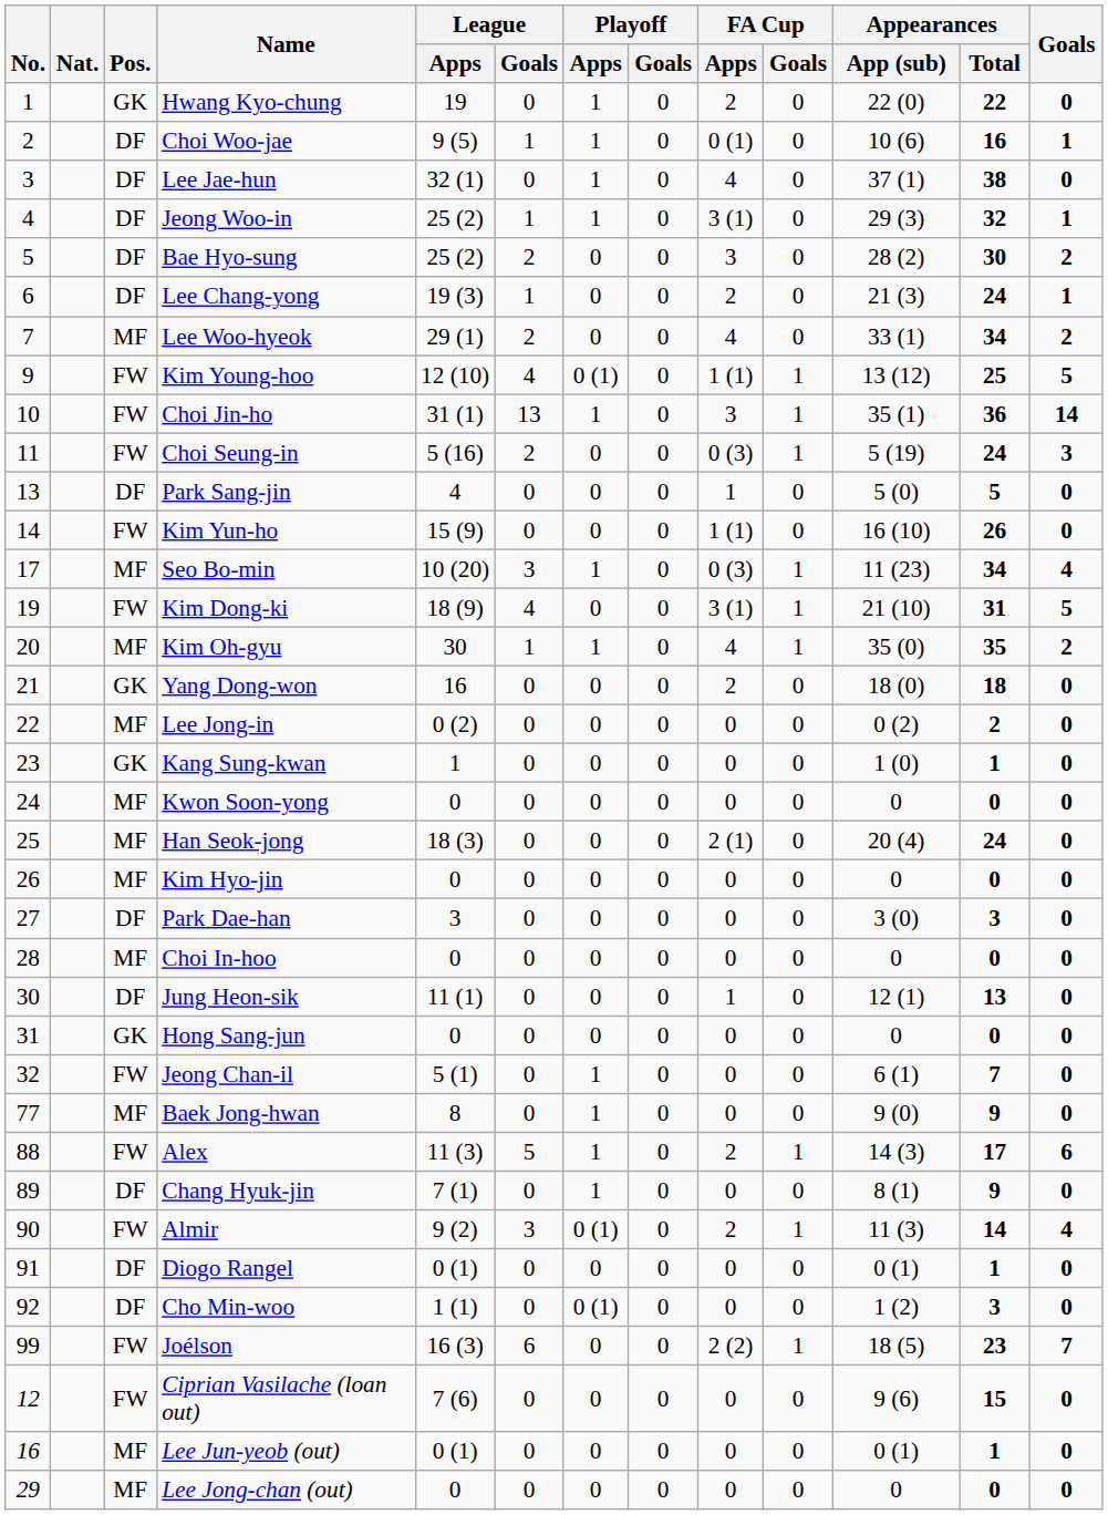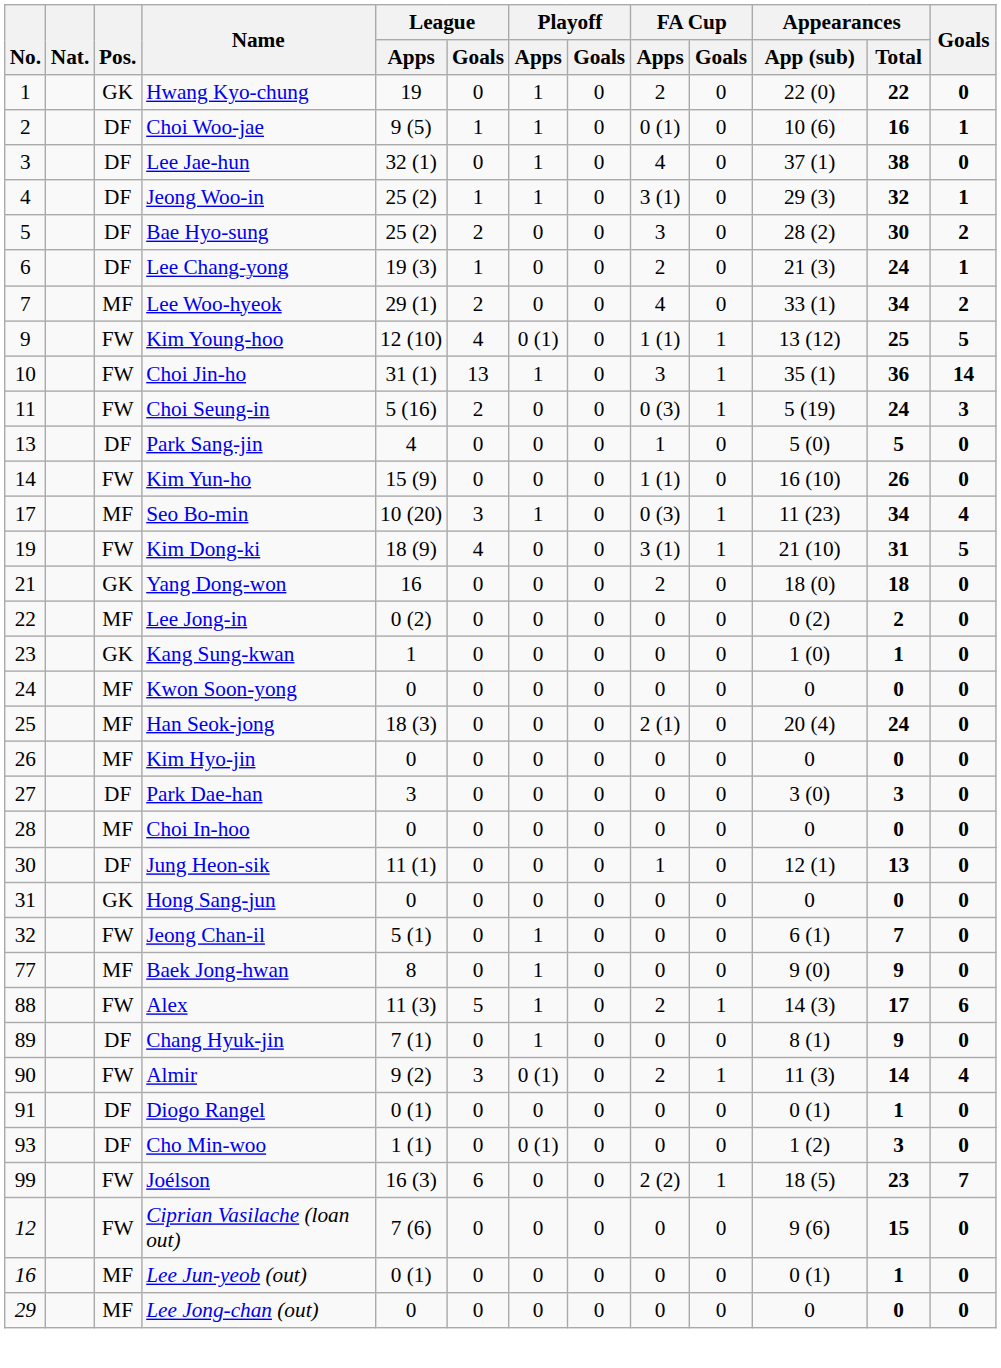 <table class="wikitable" style="font-size: 95%; text-align: center;">
 <tr>
 <th rowspan="2" valign="bottom">No.</th>
 <th rowspan="2" valign="bottom">Nat.</th>
 <th rowspan="2" valign="bottom">Pos.</th>
 <th rowspan="2" width="160">Name</th>
 <th colspan="2" width="80">League</th>
 <th colspan="2" width="80">Playoff</th>
 <th colspan="2" width="80">FA Cup</th>
 <th colspan="2" width="120">Appearances</th>
 <th rowspan="2" width="40">Goals</th>
 </tr>
 <tr>
 <th>Apps</th>
 <th>Goals</th>
 <th>Apps</th>
 <th>Goals</th>
 <th>Apps</th>
 <th>Goals</th>
 <th>App (sub)</th>
 <th>Total</th>
 </tr>
 <tr>
 <td>1</td>
 <td></td>
 <td>GK</td>
 <td align="left"><a href='#'>Hwang Kyo-chung</a></td>
 <td>19</td>
 <td>0</td>
 <td>1</td>
 <td>0</td>
 <td>2</td>
 <td>0</td>
 <td>22 (0)</td>
 <td><strong>22</strong></td>
 <td><strong>0</strong></td>
 </tr>
 <tr>
 <td>2</td>
 <td></td>
 <td>DF</td>
 <td align="left"><a href='#'>Choi Woo-jae</a></td>
 <td>9 (5)</td>
 <td>1</td>
 <td>1</td>
 <td>0</td>
 <td>0 (1)</td>
 <td>0</td>
 <td>10 (6)</td>
 <td><strong>16</strong></td>
 <td><strong>1</strong></td>
 </tr>
 <tr>
 <td>3</td>
 <td></td>
 <td>DF</td>
 <td align="left"><a href='#'>Lee Jae-hun</a></td>
 <td>32 (1)</td>
 <td>0</td>
 <td>1</td>
 <td>0</td>
 <td>4</td>
 <td>0</td>
 <td>37 (1)</td>
 <td><strong>38</strong></td>
 <td><strong>0</strong></td>
 </tr>
 <tr>
 <td>4</td>
 <td></td>
 <td>DF</td>
 <td align="left"><a href='#'>Jeong Woo-in</a></td>
 <td>25 (2)</td>
 <td>1</td>
 <td>1</td>
 <td>0</td>
 <td>3 (1)</td>
 <td>0</td>
 <td>29 (3)</td>
 <td><strong>32</strong></td>
 <td><strong>1</strong></td>
 </tr>
 <tr>
 <td>5</td>
 <td></td>
 <td>DF</td>
 <td align="left"><a href='#'>Bae Hyo-sung</a></td>
 <td>25 (2)</td>
 <td>2</td>
 <td>0</td>
 <td>0</td>
 <td>3</td>
 <td>0</td>
 <td>28 (2)</td>
 <td><strong>30</strong></td>
 <td><strong>2</strong></td>
 </tr>
 <tr>
 <td>6</td>
 <td></td>
 <td>DF</td>
 <td align="left"><a href='#'>Lee Chang-yong</a></td>
 <td>19 (3)</td>
 <td>1</td>
 <td>0</td>
 <td>0</td>
 <td>2</td>
 <td>0</td>
 <td>21 (3)</td>
 <td><strong>24</strong></td>
 <td><strong>1</strong></td>
 </tr>
 <tr>
 <td>7</td>
 <td></td>
 <td>MF</td>
 <td align="left"><a href='#'>Lee Woo-hyeok</a></td>
 <td>29 (1)</td>
 <td>2</td>
 <td>0</td>
 <td>0</td>
 <td>4</td>
 <td>0</td>
 <td>33 (1)</td>
 <td><strong>34</strong></td>
 <td><strong>2</strong></td>
 </tr>
 <tr>
 <td>9</td>
 <td></td>
 <td>FW</td>
 <td align="left"><a href='#'>Kim Young-hoo</a></td>
 <td>12 (10)</td>
 <td>4</td>
 <td>0 (1)</td>
 <td>0</td>
 <td>1 (1)</td>
 <td>1</td>
 <td>13 (12)</td>
 <td><strong>25</strong></td>
 <td><strong>5</strong></td>
 </tr>
 <tr>
 <td>10</td>
 <td></td>
 <td>FW</td>
 <td align="left"><a href='#'>Choi Jin-ho</a></td>
 <td>31 (1)</td>
 <td>13</td>
 <td>1</td>
 <td>0</td>
 <td>3</td>
 <td>1</td>
 <td>35 (1)</td>
 <td><strong>36</strong></td>
 <td><strong>14</strong></td>
 </tr>
 <tr>
 <td>11</td>
 <td></td>
 <td>FW</td>
 <td align="left"><a href='#'>Choi Seung-in</a></td>
 <td>5 (16)</td>
 <td>2</td>
 <td>0</td>
 <td>0</td>
 <td>0 (3)</td>
 <td>1</td>
 <td>5 (19)</td>
 <td><strong>24</strong></td>
 <td><strong>3</strong></td>
 </tr>
 <tr>
 <td>13</td>
 <td></td>
 <td>DF</td>
 <td align="left"><a href='#'>Park Sang-jin</a></td>
 <td>4</td>
 <td>0</td>
 <td>0</td>
 <td>0</td>
 <td>1</td>
 <td>0</td>
 <td>5 (0)</td>
 <td><strong>5</strong></td>
 <td><strong>0</strong></td>
 </tr>
 <tr>
 <td>14</td>
 <td></td>
 <td>FW</td>
 <td align="left"><a href='#'>Kim Yun-ho</a></td>
 <td>15 (9)</td>
 <td>0</td>
 <td>0</td>
 <td>0</td>
 <td>1 (1)</td>
 <td>0</td>
 <td>16 (10)</td>
 <td><strong>26</strong></td>
 <td><strong>0</strong></td>
 </tr>
 <tr>
 <td>17</td>
 <td></td>
 <td>MF</td>
 <td align="left"><a href='#'>Seo Bo-min</a></td>
 <td>10 (20)</td>
 <td>3</td>
 <td>1</td>
 <td>0</td>
 <td>0 (3)</td>
 <td>1</td>
 <td>11 (23)</td>
 <td><strong>34</strong></td>
 <td><strong>4</strong></td>
 </tr>
 <tr>
 <td>19</td>
 <td></td>
 <td>FW</td>
 <td align="left"><a href='#'>Kim Dong-ki</a></td>
 <td>18 (9)</td>
 <td>4</td>
 <td>0</td>
 <td>0</td>
 <td>3 (1)</td>
 <td>1</td>
 <td>21 (10)</td>
 <td><strong>31</strong></td>
 <td><strong>5</strong></td>
-</tr>
-<tr>
-<td>20</td>
-<td></td>
-<td>MF</td>
-<td align="left"><a href='#'>Kim Oh-gyu</a></td>
-<td>30</td>
-<td>1</td>
-<td>1</td>
-<td>0</td>
-<td>4</td>
-<td>1</td>
-<td>35 (0)</td>
-<td><strong>35</strong></td>
-<td><strong>2</strong></td>
 </tr>
 <tr>
 <td>21</td>
 <td></td>
 <td>GK</td>
 <td align="left"><a href='#'>Yang Dong-won</a></td>
 <td>16</td>
 <td>0</td>
 <td>0</td>
 <td>0</td>
 <td>2</td>
 <td>0</td>
 <td>18 (0)</td>
 <td><strong>18</strong></td>
 <td><strong>0</strong></td>
 </tr>
 <tr>
 <td>22</td>
 <td></td>
 <td>MF</td>
 <td align="left"><a href='#'>Lee Jong-in</a></td>
 <td>0 (2)</td>
 <td>0</td>
 <td>0</td>
 <td>0</td>
 <td>0</td>
 <td>0</td>
 <td>0 (2)</td>
 <td><strong>2</strong></td>
 <td><strong>0</strong></td>
 </tr>
 <tr>
 <td>23</td>
 <td></td>
 <td>GK</td>
 <td align="left"><a href='#'>Kang Sung-kwan</a></td>
 <td>1</td>
 <td>0</td>
 <td>0</td>
 <td>0</td>
 <td>0</td>
 <td>0</td>
 <td>1 (0)</td>
 <td><strong>1</strong></td>
 <td><strong>0</strong></td>
 </tr>
 <tr>
 <td>24</td>
 <td></td>
 <td>MF</td>
 <td align="left"><a href='#'>Kwon Soon-yong</a></td>
 <td>0</td>
 <td>0</td>
 <td>0</td>
 <td>0</td>
 <td>0</td>
 <td>0</td>
 <td>0</td>
 <td><strong>0</strong></td>
 <td><strong>0</strong></td>
 </tr>
 <tr>
 <td>25</td>
 <td></td>
 <td>MF</td>
 <td align="left"><a href='#'>Han Seok-jong</a></td>
 <td>18 (3)</td>
 <td>0</td>
 <td>0</td>
 <td>0</td>
 <td>2 (1)</td>
 <td>0</td>
 <td>20 (4)</td>
 <td><strong>24</strong></td>
 <td><strong>0</strong></td>
 </tr>
 <tr>
 <td>26</td>
 <td></td>
 <td>MF</td>
 <td align="left"><a href='#'>Kim Hyo-jin</a></td>
 <td>0</td>
 <td>0</td>
 <td>0</td>
 <td>0</td>
 <td>0</td>
 <td>0</td>
 <td>0</td>
 <td><strong>0</strong></td>
 <td><strong>0</strong></td>
 </tr>
 <tr>
 <td>27</td>
 <td></td>
 <td>DF</td>
 <td align="left"><a href='#'>Park Dae-han</a></td>
 <td>3</td>
 <td>0</td>
 <td>0</td>
 <td>0</td>
 <td>0</td>
 <td>0</td>
 <td>3 (0)</td>
 <td><strong>3</strong></td>
 <td><strong>0</strong></td>
 </tr>
 <tr>
 <td>28</td>
 <td></td>
 <td>MF</td>
 <td align="left"><a href='#'>Choi In-hoo</a></td>
 <td>0</td>
 <td>0</td>
 <td>0</td>
 <td>0</td>
 <td>0</td>
 <td>0</td>
 <td>0</td>
 <td><strong>0</strong></td>
 <td><strong>0</strong></td>
 </tr>
 <tr>
 <td>30</td>
 <td></td>
 <td>DF</td>
 <td align="left"><a href='#'>Jung Heon-sik</a></td>
 <td>11 (1)</td>
 <td>0</td>
 <td>0</td>
 <td>0</td>
 <td>1</td>
 <td>0</td>
 <td>12 (1)</td>
 <td><strong>13</strong></td>
 <td><strong>0</strong></td>
 </tr>
 <tr>
 <td>31</td>
 <td></td>
 <td>GK</td>
 <td align="left"><a href='#'>Hong Sang-jun</a></td>
 <td>0</td>
 <td>0</td>
 <td>0</td>
 <td>0</td>
 <td>0</td>
 <td>0</td>
 <td>0</td>
 <td><strong>0</strong></td>
 <td><strong>0</strong></td>
 </tr>
 <tr>
 <td>32</td>
 <td></td>
 <td>FW</td>
 <td align="left"><a href='#'>Jeong Chan-il</a></td>
 <td>5 (1)</td>
 <td>0</td>
 <td>1</td>
 <td>0</td>
 <td>0</td>
 <td>0</td>
 <td>6 (1)</td>
 <td><strong>7</strong></td>
 <td><strong>0</strong></td>
 </tr>
 <tr>
 <td>77</td>
 <td></td>
 <td>MF</td>
 <td align="left"><a href='#'>Baek Jong-hwan</a></td>
 <td>8</td>
 <td>0</td>
 <td>1</td>
 <td>0</td>
 <td>0</td>
 <td>0</td>
 <td>9 (0)</td>
 <td><strong>9</strong></td>
 <td><strong>0</strong></td>
 </tr>
 <tr>
 <td>88</td>
 <td></td>
 <td>FW</td>
 <td align="left"><a href='#'>Alex</a></td>
 <td>11 (3)</td>
 <td>5</td>
 <td>1</td>
 <td>0</td>
 <td>2</td>
 <td>1</td>
 <td>14 (3)</td>
 <td><strong>17</strong></td>
 <td><strong>6</strong></td>
 </tr>
 <tr>
 <td>89</td>
 <td></td>
 <td>DF</td>
 <td align="left"><a href='#'>Chang Hyuk-jin</a></td>
 <td>7 (1)</td>
 <td>0</td>
 <td>1</td>
 <td>0</td>
 <td>0</td>
 <td>0</td>
 <td>8 (1)</td>
 <td><strong>9</strong></td>
 <td><strong>0</strong></td>
 </tr>
 <tr>
 <td>90</td>
 <td></td>
 <td>FW</td>
 <td align="left"><a href='#'>Almir</a></td>
 <td>9 (2)</td>
 <td>3</td>
 <td>0 (1)</td>
 <td>0</td>
 <td>2</td>
 <td>1</td>
 <td>11 (3)</td>
 <td><strong>14</strong></td>
 <td><strong>4</strong></td>
 </tr>
 <tr>
 <td>91</td>
 <td></td>
 <td>DF</td>
 <td align="left"><a href='#'>Diogo Rangel</a></td>
 <td>0 (1)</td>
 <td>0</td>
 <td>0</td>
 <td>0</td>
 <td>0</td>
 <td>0</td>
 <td>0 (1)</td>
 <td><strong>1</strong></td>
 <td><strong>0</strong></td>
 </tr>
 <tr>
-<td>92</td>
+<td>93</td>
 <td></td>
 <td>DF</td>
 <td align="left"><a href='#'>Cho Min-woo</a></td>
 <td>1 (1)</td>
 <td>0</td>
 <td>0 (1)</td>
 <td>0</td>
 <td>0</td>
 <td>0</td>
 <td>1 (2)</td>
 <td><strong>3</strong></td>
 <td><strong>0</strong></td>
 </tr>
 <tr>
 <td>99</td>
 <td></td>
 <td>FW</td>
 <td align="left"><a href='#'>Joélson</a></td>
 <td>16 (3)</td>
 <td>6</td>
 <td>0</td>
 <td>0</td>
 <td>2 (2)</td>
 <td>1</td>
 <td>18 (5)</td>
 <td><strong>23</strong></td>
 <td><strong>7</strong></td>
 </tr>
 <tr>
 <td><em>12</em></td>
 <td></td>
 <td>FW</td>
 <td align="left"><em><a href='#'>Ciprian Vasilache</a> (loan out)</em></td>
 <td>7 (6)</td>
 <td>0</td>
 <td>0</td>
 <td>0</td>
 <td>0</td>
 <td>0</td>
 <td>9 (6)</td>
 <td><strong>15</strong></td>
 <td><strong>0</strong></td>
 </tr>
 <tr>
 <td><em>16</em></td>
 <td></td>
 <td>MF</td>
 <td align="left"><em><a href='#'>Lee Jun-yeob</a> (out)</em></td>
 <td>0 (1)</td>
 <td>0</td>
 <td>0</td>
 <td>0</td>
 <td>0</td>
 <td>0</td>
 <td>0 (1)</td>
 <td><strong>1</strong></td>
 <td><strong>0</strong></td>
 </tr>
 <tr>
 <td><em>29</em></td>
 <td></td>
 <td>MF</td>
 <td align="left"><em><a href='#'>Lee Jong-chan</a> (out)</em></td>
 <td>0</td>
 <td>0</td>
 <td>0</td>
 <td>0</td>
 <td>0</td>
 <td>0</td>
 <td>0</td>
 <td><strong>0</strong></td>
 <td><strong>0</strong></td>
 </tr>
 </table>
